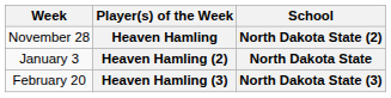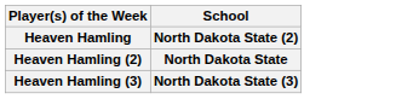 <table class="wikitable" style="text-align:center">
 <tr>
-<th>Week</th>
 <th>Player(s) of the Week</th>
 <th>School</th>
 </tr>
 <tr>
-<td>November 28</td>
 <th style=>Heaven Hamling</th>
 <th style=>North Dakota State (2)</th>
 </tr>
 <tr>
-<td>January 3</td>
 <th style=>Heaven Hamling (2)</th>
 <th style=>North Dakota State</th>
 </tr>
 <tr>
-<td>February 20</td>
 <th style=>Heaven Hamling (3)</th>
 <th style=>North Dakota State (3)</th>
 </tr>
 </table>
